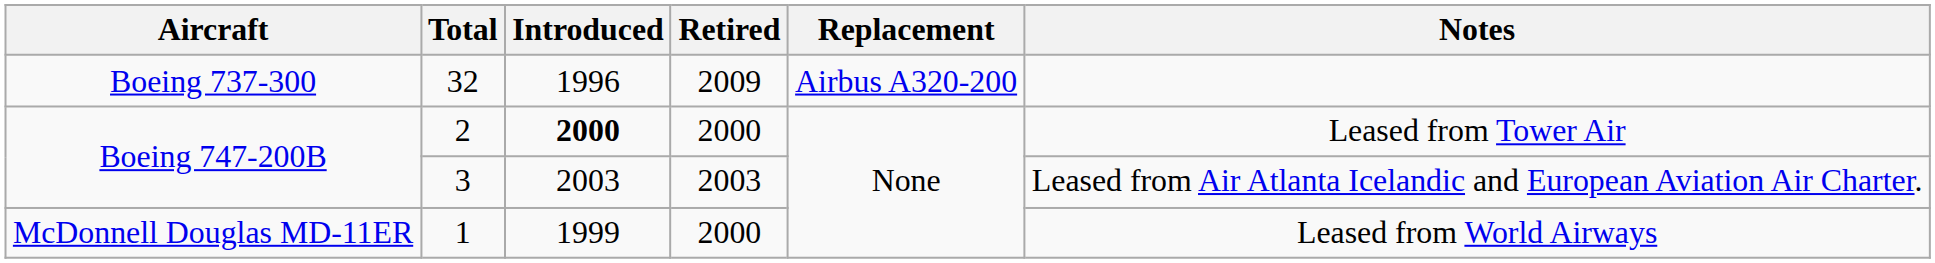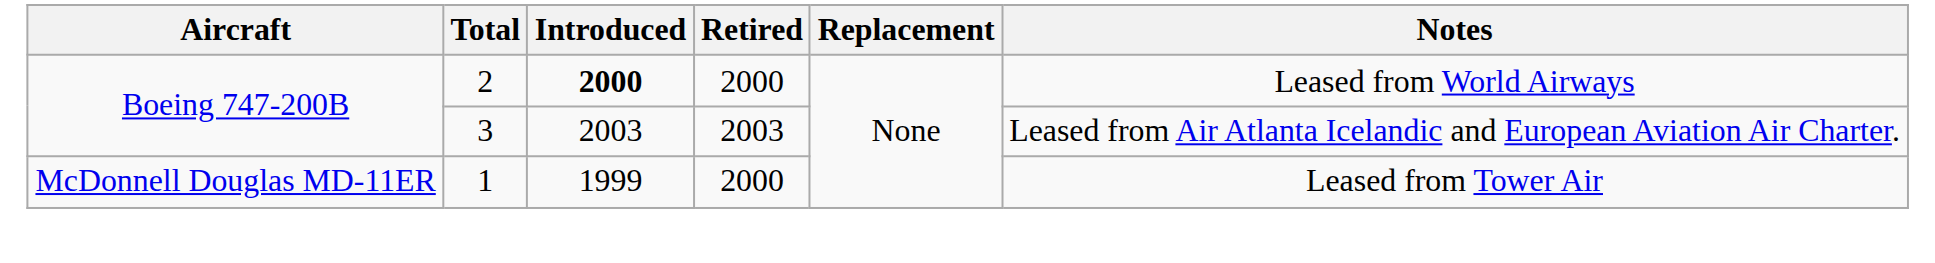 <table class="wikitable" style="margin:0.5em auto; text-align:center">
 <tr>
 <th>Aircraft</th>
 <th>Total</th>
 <th>Introduced</th>
 <th>Retired</th>
 <th>Replacement</th>
 <th>Notes</th>
 </tr>
 <tr>
-<td><a href='#'>Boeing 737-300</a></td>
-<td>32</td>
-<td>1996</td>
-<td>2009</td>
-<td><a href='#'>Airbus A320-200</a></td>
-<td></td>
-</tr>
-<tr>
 <td rowspan=2><a href='#'>Boeing 747-200B</a></td>
 <td>2</td>
 <td><strong>2000</strong></td>
 <td>2000</td>
 <td rowspan=3>None</td>
-<td>Leased from <a href='#'>Tower Air</a></td>
+<td>Leased from <a href='#'>World Airways</a></td>
 </tr>
 <tr>
 <td>3</td>
 <td>2003</td>
 <td>2003</td>
 <td>Leased from <a href='#'>Air Atlanta Icelandic</a> and <a href='#'>European Aviation Air Charter</a>.</td>
 </tr>
 <tr>
 <td><a href='#'>McDonnell Douglas MD-11ER</a></td>
 <td>1</td>
 <td>1999</td>
 <td>2000</td>
-<td>Leased from <a href='#'>World Airways</a></td>
+<td>Leased from <a href='#'>Tower Air</a></td>
 </tr>
 </table>
